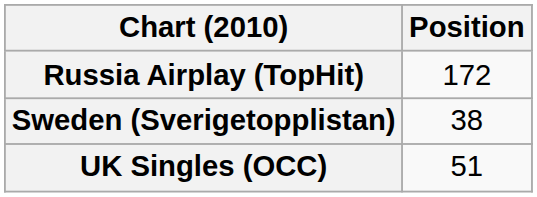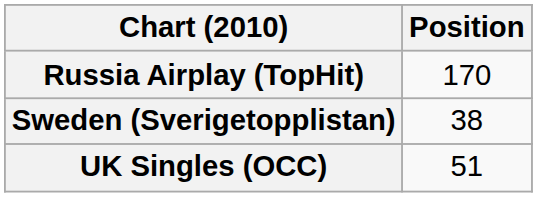 <table class="wikitable plainrowheaders sortable">
 <tr>
 <th>Chart (2010)</th>
 <th>Position</th>
 </tr>
 <tr>
 <th scope="row">Russia Airplay (TopHit)</th>
-<td style="text-align:center;">172</td>
+<td style="text-align:center;">170</td>
 </tr>
 <tr>
 <th scope="row">Sweden (Sverigetopplistan)</th>
 <td style="text-align:center;">38</td>
 </tr>
 <tr>
 <th scope="row">UK Singles (OCC)</th>
 <td style="text-align:center;">51</td>
 </tr>
 </table>
